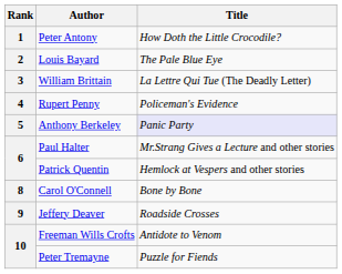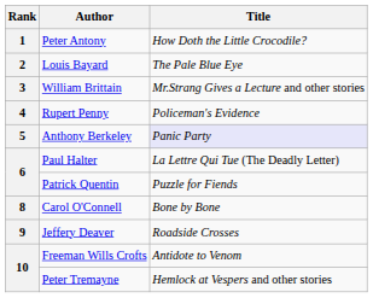 <table class="wikitable sortable" style="font-size:1.00em; line-height:1.5em;">
 <tr>
 <th>Rank</th>
 <th>Author</th>
 <th>Title</th>
 </tr>
 <tr>
 <th>1</th>
 <td><a href='#'>Peter Antony</a></td>
 <td><em>How Doth the Little Crocodile?</em></td>
 </tr>
 <tr>
 <th>2</th>
 <td><a href='#'>Louis Bayard</a></td>
 <td><em>The Pale Blue Eye</em></td>
 </tr>
 <tr>
 <th>3</th>
 <td><a href='#'>William Brittain</a></td>
-<td><em>La Lettre Qui Tue</em> (The Deadly Letter)</td>
+<td><em>Mr.Strang Gives a Lecture</em> and other stories</td>
 </tr>
 <tr>
 <th>4</th>
 <td><a href='#'>Rupert Penny</a></td>
 <td><em>Policeman's Evidence</em></td>
 </tr>
 <tr>
 <th>5</th>
 <td><a href='#'>Anthony Berkeley</a></td>
 <td style="background: lavender;"><em>Panic Party</em></td>
 </tr>
 <tr>
 <th rowspan=2>6</th>
 <td><a href='#'>Paul Halter</a></td>
-<td><em>Mr.Strang Gives a Lecture</em> and other stories</td>
+<td><em>La Lettre Qui Tue</em> (The Deadly Letter)</td>
 </tr>
 <tr>
 <td><a href='#'>Patrick Quentin</a></td>
-<td><em>Hemlock at Vespers</em> and other stories</td>
+<td><em>Puzzle for Fiends</em></td>
 </tr>
 <tr>
 <th>8</th>
 <td><a href='#'>Carol O'Connell</a></td>
 <td><em>Bone by Bone</em></td>
 </tr>
 <tr>
 <th>9</th>
 <td><a href='#'>Jeffery Deaver</a></td>
 <td><em>Roadside Crosses</em></td>
 </tr>
 <tr>
 <th rowspan=2>10</th>
 <td><a href='#'>Freeman Wills Crofts</a></td>
 <td><em>Antidote to Venom</em></td>
 </tr>
 <tr>
 <td><a href='#'>Peter Tremayne</a></td>
-<td><em>Puzzle for Fiends</em></td>
+<td><em>Hemlock at Vespers</em> and other stories</td>
 </tr>
 </table>
